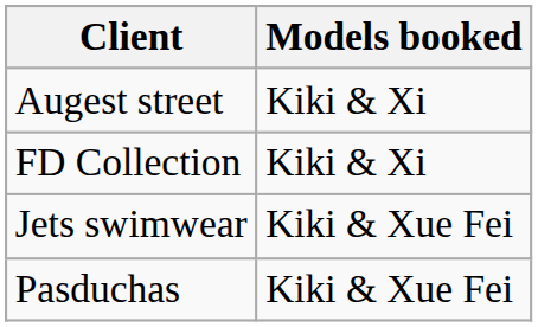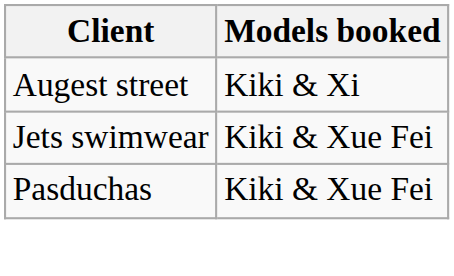 <table class="wikitable">
 <tr>
 <th>Client</th>
 <th>Models booked</th>
 </tr>
 <tr>
 <td>Augest street</td>
-<td>Kiki & Xi</td>
-</tr>
-<tr>
-<td>FD Collection</td>
 <td>Kiki & Xi</td>
 </tr>
 <tr>
 <td>Jets swimwear</td>
 <td>Kiki & Xue Fei</td>
 </tr>
 <tr>
 <td>Pasduchas</td>
 <td>Kiki & Xue Fei</td>
 </tr>
 </table>
